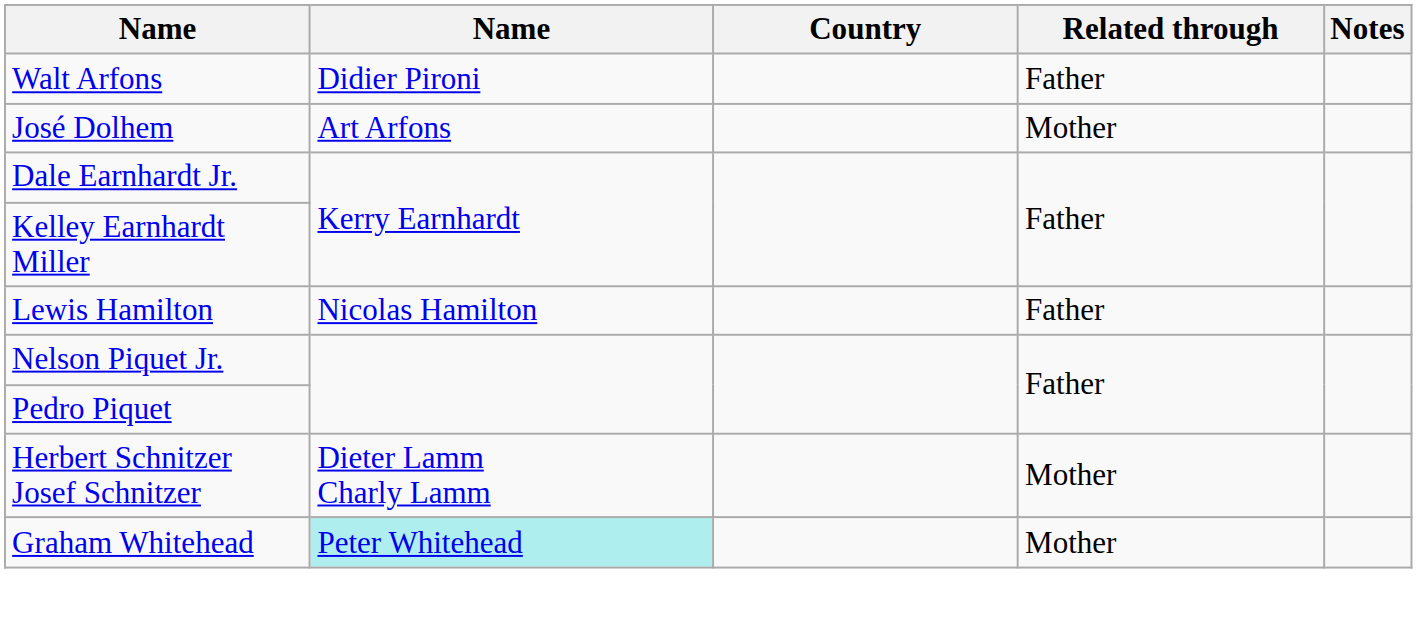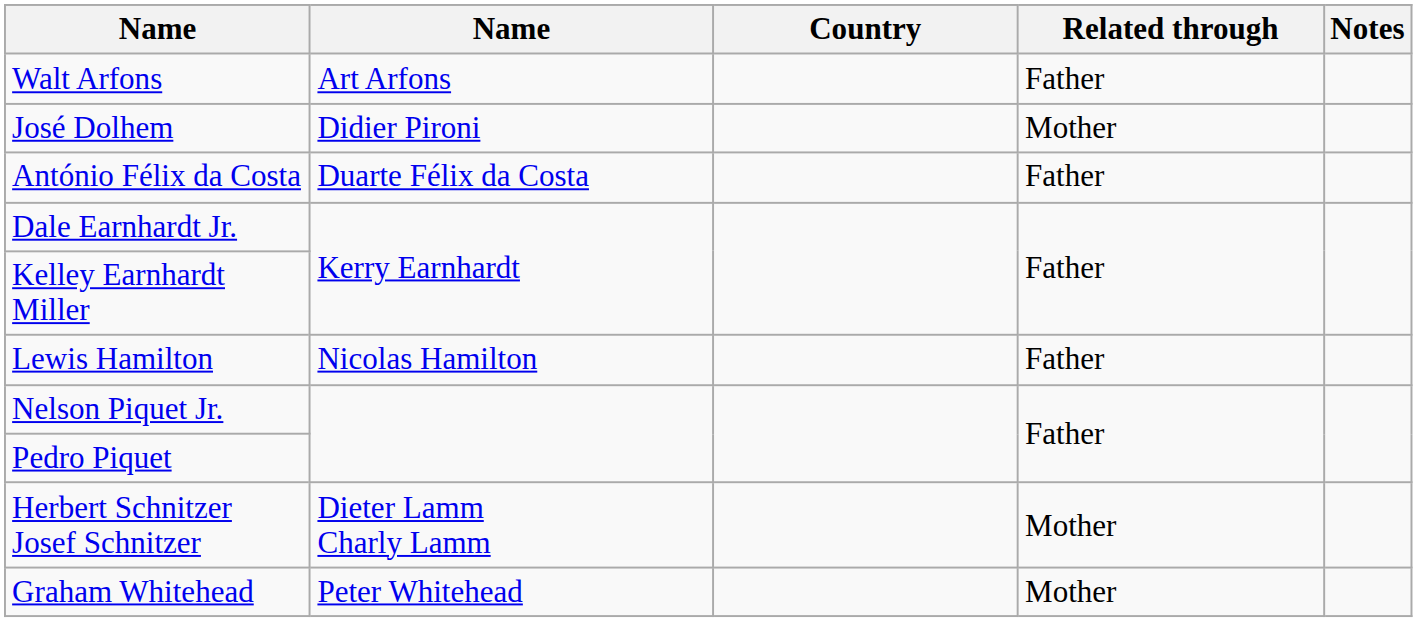 <table class="wikitable sortable" border="1">
 <tr>
 <th width="150">Name</th>
 <th width="200">Name</th>
 <th width="150">Country</th>
 <th width="150">Related through</th>
 <th width="*">Notes</th>
 </tr>
 <tr>
 <td><a href='#'>Walt Arfons</a></td>
-<td><a href='#'>Didier Pironi</a></td>
+<td><a href='#'>Art Arfons</a></td>
 <td></td>
 <td>Father</td>
 <td></td>
 </tr>
 <tr>
 <td><a href='#'>José Dolhem</a></td>
-<td><a href='#'>Art Arfons</a></td>
+<td><a href='#'>Didier Pironi</a></td>
 <td></td>
 <td>Mother</td>
+<td></td>
+</tr>
+<tr>
+<td><a href='#'>António Félix da Costa</a></td>
+<td><a href='#'>Duarte Félix da Costa</a></td>
+<td></td>
+<td>Father</td>
 <td></td>
 </tr>
 <tr>
 <td><a href='#'>Dale Earnhardt Jr.</a></td>
 <td rowspan=2><a href='#'>Kerry Earnhardt</a></td>
 <td rowspan=2></td>
 <td rowspan=2>Father</td>
 <td rowspan=2></td>
 </tr>
 <tr>
 <td><a href='#'>Kelley Earnhardt Miller</a></td>
 </tr>
 <tr>
 <td><a href='#'>Lewis Hamilton</a></td>
 <td><a href='#'>Nicolas Hamilton</a></td>
 <td></td>
 <td>Father</td>
 <td></td>
 </tr>
 <tr>
 <td><a href='#'>Nelson Piquet Jr.</a></td>
 <td rowspan=2></td>
 <td rowspan=2></td>
 <td rowspan=2>Father</td>
 <td rowspan=2></td>
 </tr>
 <tr>
 <td><a href='#'>Pedro Piquet</a></td>
 </tr>
 <tr>
 <td><a href='#'>Herbert Schnitzer</a><br><a href='#'>Josef Schnitzer</a></td>
 <td><a href='#'>Dieter Lamm</a><br><a href='#'>Charly Lamm</a></td>
 <td></td>
 <td>Mother</td>
 <td></td>
 </tr>
 <tr>
 <td><a href='#'>Graham Whitehead</a></td>
-<td style="background: paleturquoise;"><a href='#'>Peter Whitehead</a></td>
+<td><a href='#'>Peter Whitehead</a></td>
 <td></td>
 <td>Mother</td>
 <td></td>
 </tr>
 </table>
